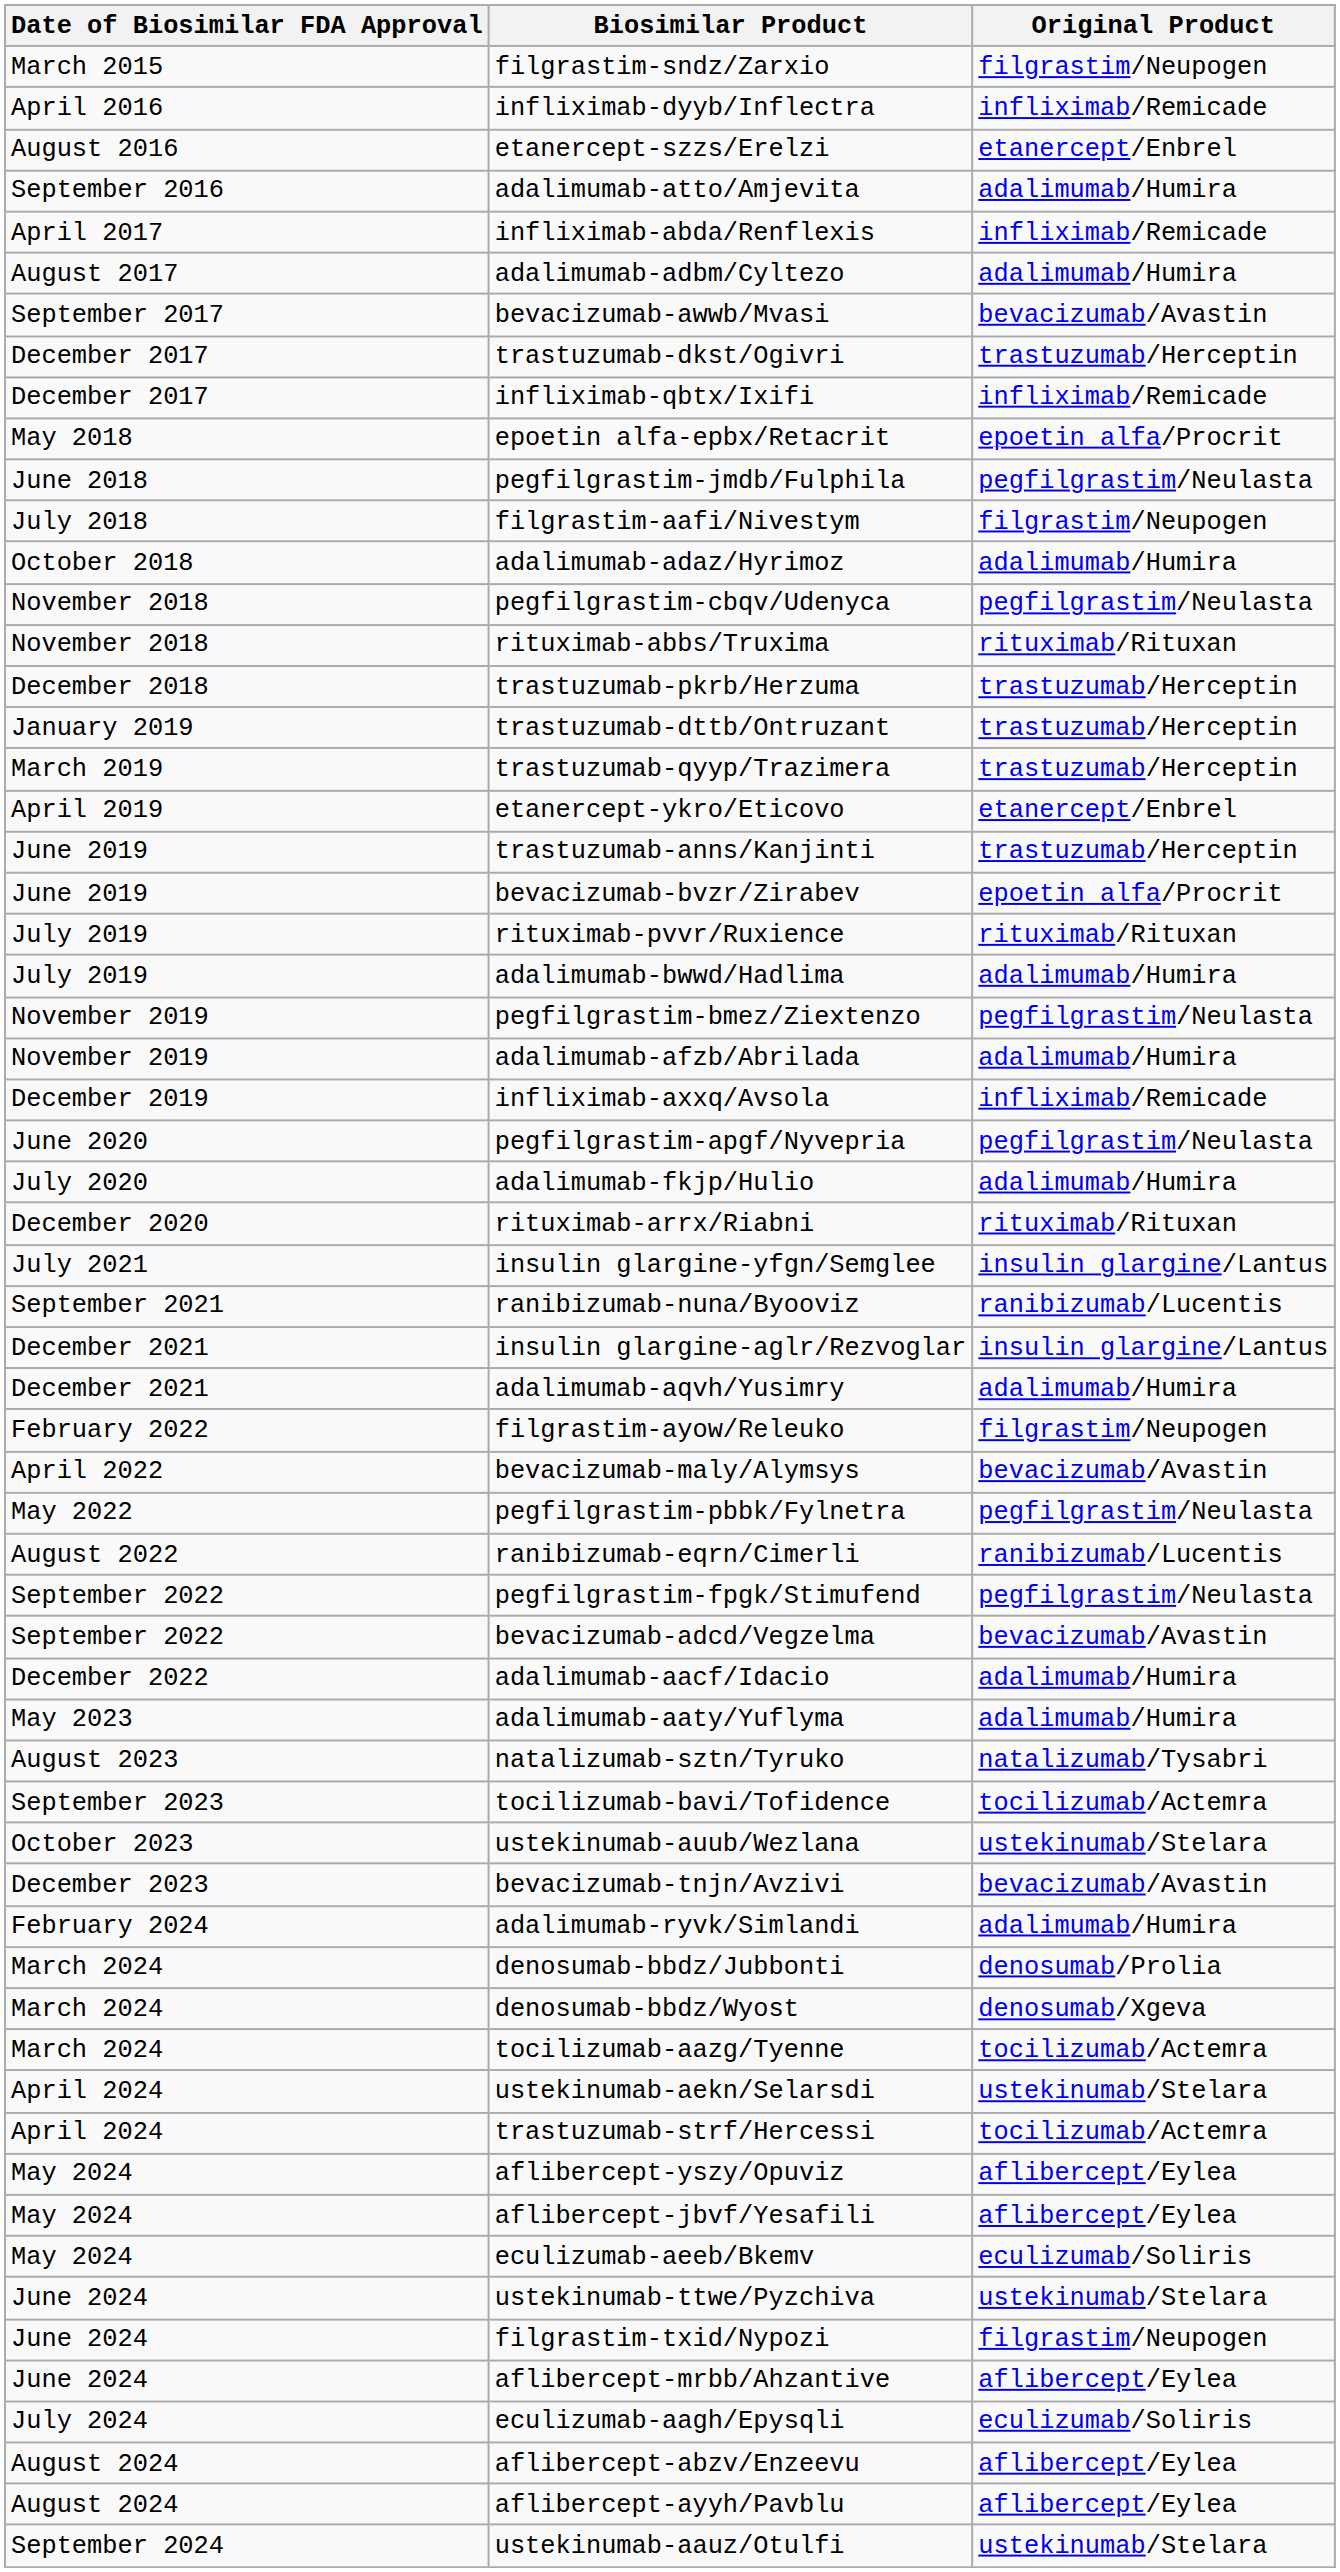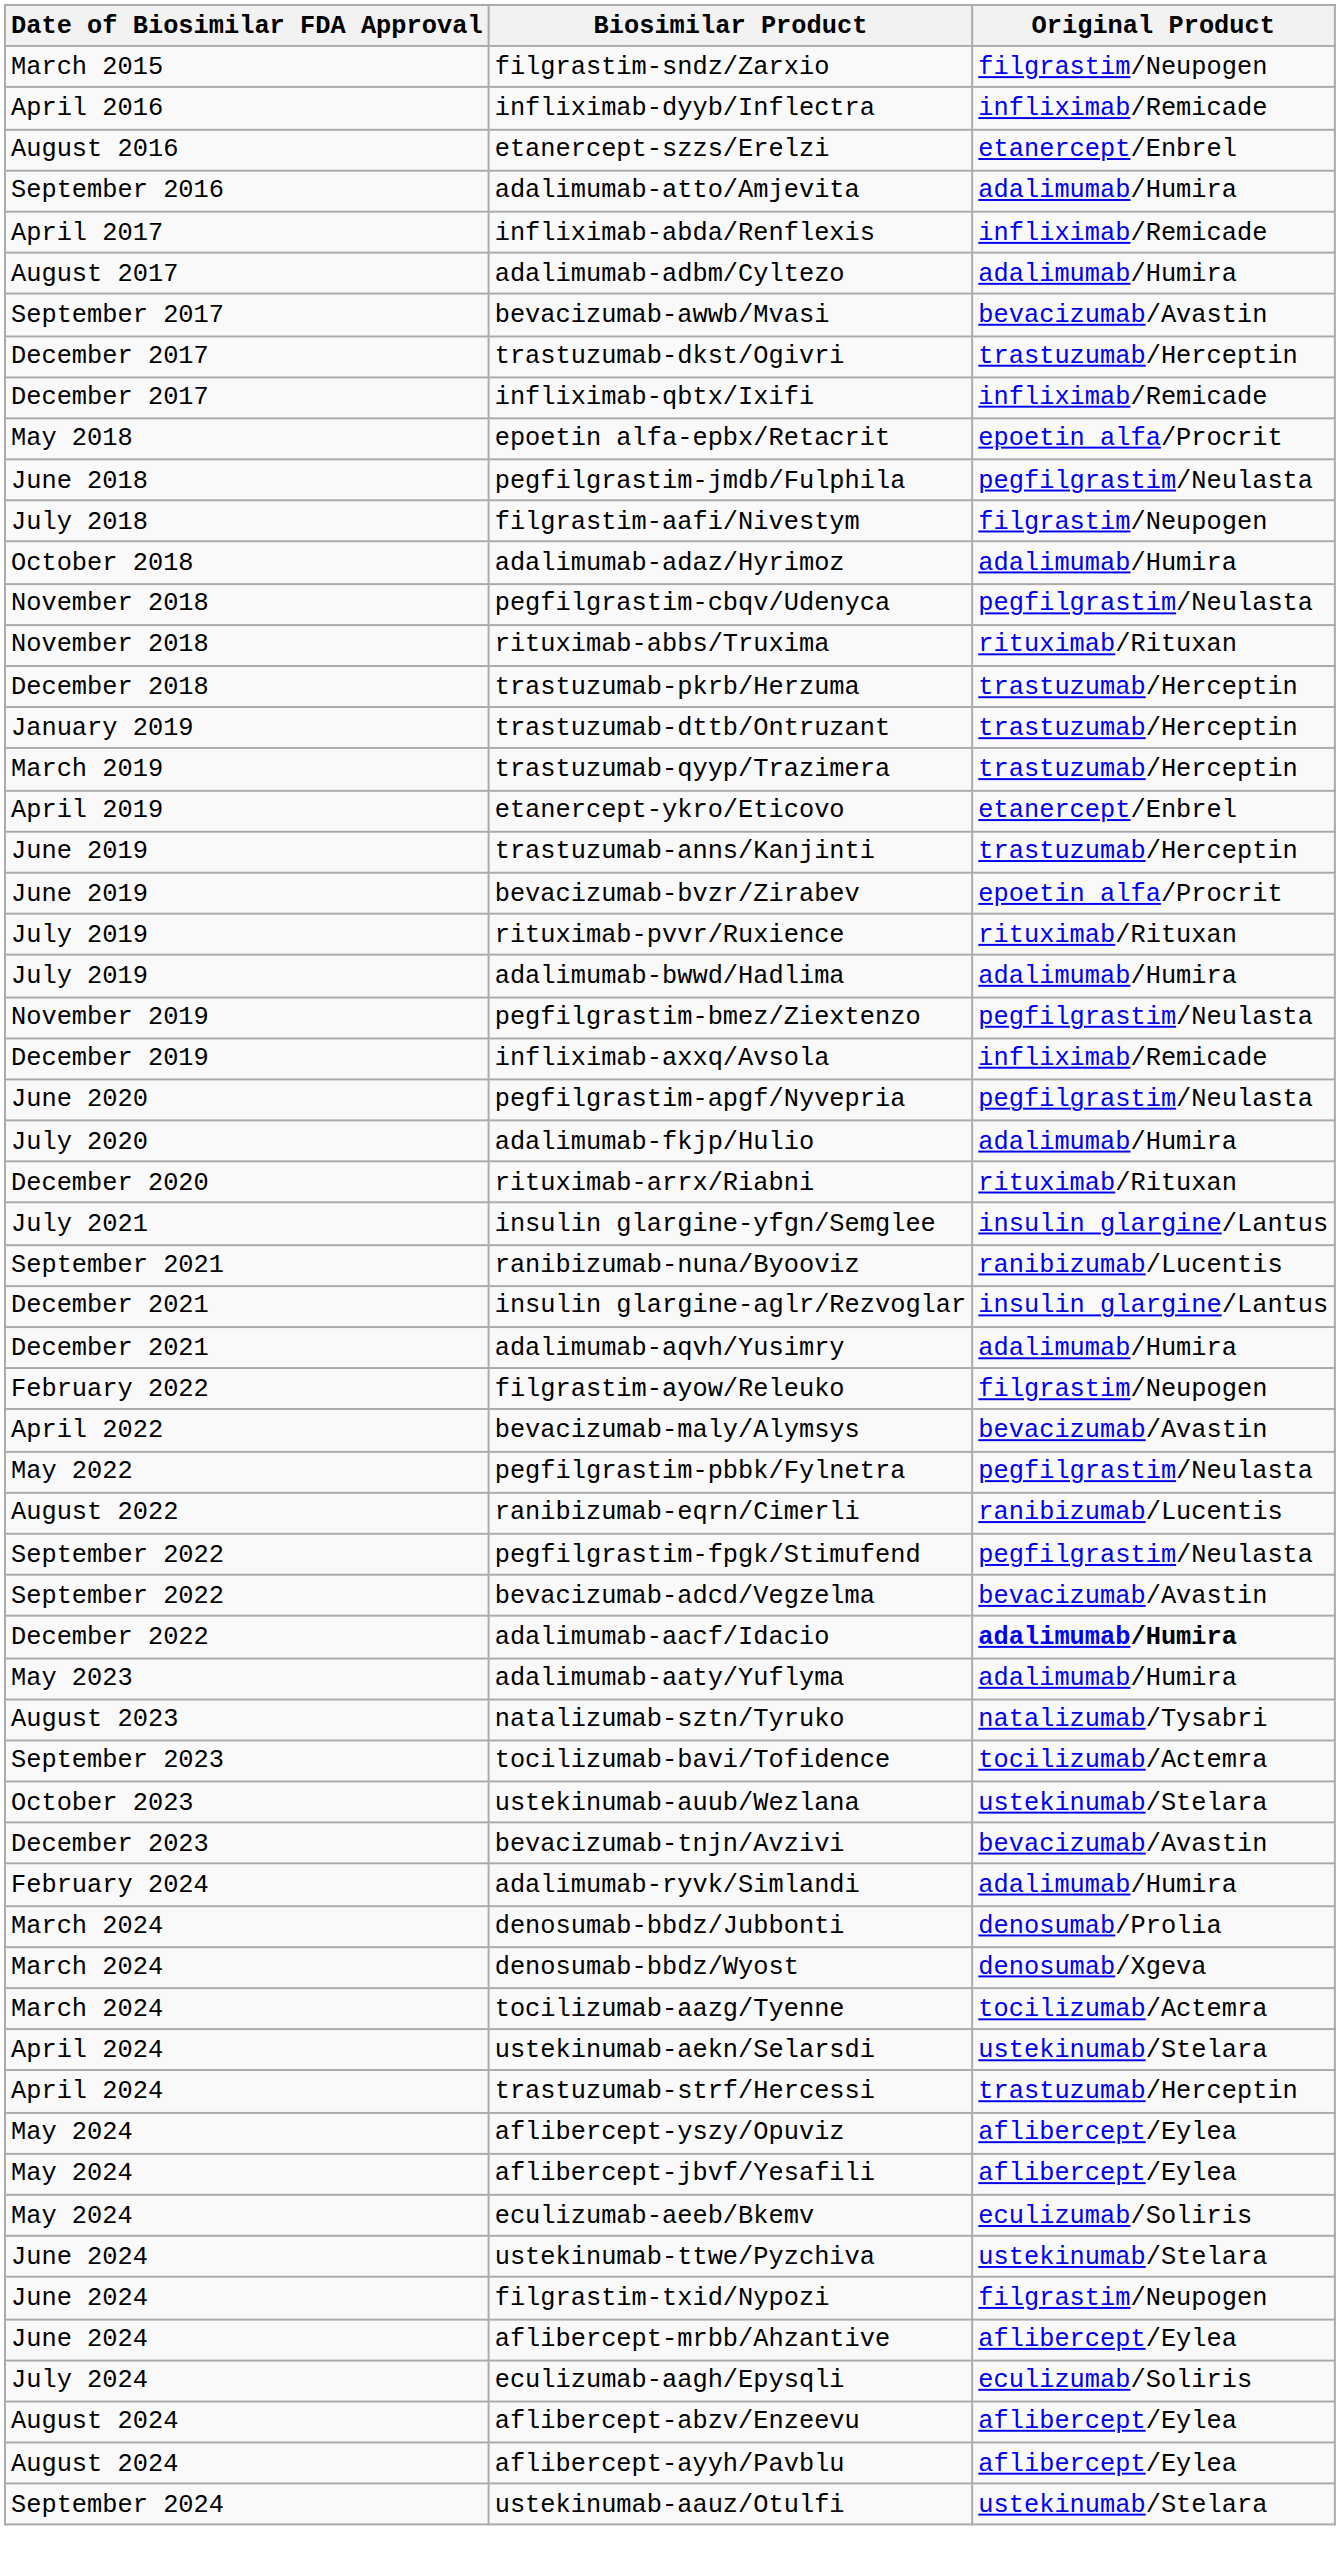 <table class="wikitable sortable">
 <tr>
 <th>Date of Biosimilar FDA Approval</th>
 <th>Biosimilar Product</th>
 <th>Original Product</th>
 </tr>
 <tr>
 <td>March 2015</td>
 <td>filgrastim-sndz/Zarxio</td>
 <td><a href='#'>filgrastim</a>/Neupogen</td>
 </tr>
 <tr>
 <td>April 2016</td>
 <td>infliximab-dyyb/Inflectra</td>
 <td><a href='#'>infliximab</a>/Remicade</td>
 </tr>
 <tr>
 <td>August 2016</td>
 <td>etanercept-szzs/Erelzi</td>
 <td><a href='#'>etanercept</a>/Enbrel</td>
 </tr>
 <tr>
 <td>September 2016</td>
 <td>adalimumab-atto/Amjevita</td>
 <td><a href='#'>adalimumab</a>/Humira</td>
 </tr>
 <tr>
 <td>April 2017</td>
 <td>infliximab-abda/Renflexis</td>
 <td><a href='#'>infliximab</a>/Remicade</td>
 </tr>
 <tr>
 <td>August 2017</td>
 <td>adalimumab-adbm/Cyltezo</td>
 <td><a href='#'>adalimumab</a>/Humira</td>
 </tr>
 <tr>
 <td>September 2017</td>
 <td>bevacizumab-awwb/Mvasi</td>
 <td><a href='#'>bevacizumab</a>/Avastin</td>
 </tr>
 <tr>
 <td>December 2017</td>
 <td>trastuzumab-dkst/Ogivri</td>
 <td><a href='#'>trastuzumab</a>/Herceptin</td>
 </tr>
 <tr>
 <td>December 2017</td>
 <td>infliximab-qbtx/Ixifi</td>
 <td><a href='#'>infliximab</a>/Remicade</td>
 </tr>
 <tr>
 <td>May 2018</td>
 <td>epoetin alfa-epbx/Retacrit</td>
 <td><a href='#'>epoetin alfa</a>/Procrit</td>
 </tr>
 <tr>
 <td>June 2018</td>
 <td>pegfilgrastim-jmdb/Fulphila</td>
 <td><a href='#'>pegfilgrastim</a>/Neulasta</td>
 </tr>
 <tr>
 <td>July 2018</td>
 <td>filgrastim-aafi/Nivestym</td>
 <td><a href='#'>filgrastim</a>/Neupogen</td>
 </tr>
 <tr>
 <td>October 2018</td>
 <td>adalimumab-adaz/Hyrimoz</td>
 <td><a href='#'>adalimumab</a>/Humira</td>
 </tr>
 <tr>
 <td>November 2018</td>
 <td>pegfilgrastim-cbqv/Udenyca</td>
 <td><a href='#'>pegfilgrastim</a>/Neulasta</td>
 </tr>
 <tr>
 <td>November 2018</td>
 <td>rituximab-abbs/Truxima</td>
 <td><a href='#'>rituximab</a>/Rituxan</td>
 </tr>
 <tr>
 <td>December 2018</td>
 <td>trastuzumab-pkrb/Herzuma</td>
 <td><a href='#'>trastuzumab</a>/Herceptin</td>
 </tr>
 <tr>
 <td>January 2019</td>
 <td>trastuzumab-dttb/Ontruzant</td>
 <td><a href='#'>trastuzumab</a>/Herceptin</td>
 </tr>
 <tr>
 <td>March 2019</td>
 <td>trastuzumab-qyyp/Trazimera</td>
 <td><a href='#'>trastuzumab</a>/Herceptin</td>
 </tr>
 <tr>
 <td>April 2019</td>
 <td>etanercept-ykro/Eticovo</td>
 <td><a href='#'>etanercept</a>/Enbrel</td>
 </tr>
 <tr>
 <td>June 2019</td>
 <td>trastuzumab-anns/Kanjinti</td>
 <td><a href='#'>trastuzumab</a>/Herceptin</td>
 </tr>
 <tr>
 <td>June 2019</td>
 <td>bevacizumab-bvzr/Zirabev</td>
 <td><a href='#'>epoetin alfa</a>/Procrit</td>
 </tr>
 <tr>
 <td>July 2019</td>
 <td>rituximab-pvvr/Ruxience</td>
 <td><a href='#'>rituximab</a>/Rituxan</td>
 </tr>
 <tr>
 <td>July 2019</td>
 <td>adalimumab-bwwd/Hadlima</td>
 <td><a href='#'>adalimumab</a>/Humira</td>
 </tr>
 <tr>
 <td>November 2019</td>
 <td>pegfilgrastim-bmez/Ziextenzo</td>
 <td><a href='#'>pegfilgrastim</a>/Neulasta</td>
 </tr>
 <tr>
-<td>November 2019</td>
-<td>adalimumab-afzb/Abrilada</td>
-<td><a href='#'>adalimumab</a>/Humira</td>
-</tr>
-<tr>
 <td>December 2019</td>
 <td>infliximab-axxq/Avsola</td>
 <td><a href='#'>infliximab</a>/Remicade</td>
 </tr>
 <tr>
 <td>June 2020</td>
 <td>pegfilgrastim-apgf/Nyvepria</td>
 <td><a href='#'>pegfilgrastim</a>/Neulasta</td>
 </tr>
 <tr>
 <td>July 2020</td>
 <td>adalimumab-fkjp/Hulio</td>
 <td><a href='#'>adalimumab</a>/Humira</td>
 </tr>
 <tr>
 <td>December 2020</td>
 <td>rituximab-arrx/Riabni</td>
 <td><a href='#'>rituximab</a>/Rituxan</td>
 </tr>
 <tr>
 <td>July 2021</td>
 <td>insulin glargine-yfgn/Semglee</td>
 <td><a href='#'>insulin glargine</a>/Lantus</td>
 </tr>
 <tr>
 <td>September 2021</td>
 <td>ranibizumab-nuna/Byooviz</td>
 <td><a href='#'>ranibizumab</a>/Lucentis</td>
 </tr>
 <tr>
 <td>December 2021</td>
 <td>insulin glargine-aglr/Rezvoglar</td>
 <td><a href='#'>insulin glargine</a>/Lantus</td>
 </tr>
 <tr>
 <td>December 2021</td>
 <td>adalimumab-aqvh/Yusimry</td>
 <td><a href='#'>adalimumab</a>/Humira</td>
 </tr>
 <tr>
 <td>February 2022</td>
 <td>filgrastim-ayow/Releuko</td>
 <td><a href='#'>filgrastim</a>/Neupogen</td>
 </tr>
 <tr>
 <td>April 2022</td>
 <td>bevacizumab-maly/Alymsys</td>
 <td><a href='#'>bevacizumab</a>/Avastin</td>
 </tr>
 <tr>
 <td>May 2022</td>
 <td>pegfilgrastim-pbbk/Fylnetra</td>
 <td><a href='#'>pegfilgrastim</a>/Neulasta</td>
 </tr>
 <tr>
 <td>August 2022</td>
 <td>ranibizumab-eqrn/Cimerli</td>
 <td><a href='#'>ranibizumab</a>/Lucentis</td>
 </tr>
 <tr>
 <td>September 2022</td>
 <td>pegfilgrastim-fpgk/Stimufend</td>
 <td><a href='#'>pegfilgrastim</a>/Neulasta</td>
 </tr>
 <tr>
 <td>September 2022</td>
 <td>bevacizumab-adcd/Vegzelma</td>
 <td><a href='#'>bevacizumab</a>/Avastin</td>
 </tr>
 <tr>
 <td>December 2022</td>
 <td>adalimumab-aacf/Idacio</td>
-<td><a href='#'>adalimumab</a>/Humira</td>
+<td><strong><a href='#'>adalimumab</a>/Humira</strong></td>
 </tr>
 <tr>
 <td>May 2023</td>
 <td>adalimumab-aaty/Yuflyma</td>
 <td><a href='#'>adalimumab</a>/Humira</td>
 </tr>
 <tr>
 <td>August 2023</td>
 <td>natalizumab-sztn/Tyruko</td>
 <td><a href='#'>natalizumab</a>/Tysabri</td>
 </tr>
 <tr>
 <td>September 2023</td>
 <td>tocilizumab-bavi/Tofidence</td>
 <td><a href='#'>tocilizumab</a>/Actemra</td>
 </tr>
 <tr>
 <td>October 2023</td>
 <td>ustekinumab-auub/Wezlana</td>
 <td><a href='#'>ustekinumab</a>/Stelara</td>
 </tr>
 <tr>
 <td>December 2023</td>
 <td>bevacizumab-tnjn/Avzivi</td>
 <td><a href='#'>bevacizumab</a>/Avastin</td>
 </tr>
 <tr>
 <td>February 2024</td>
 <td>adalimumab-ryvk/Simlandi</td>
 <td><a href='#'>adalimumab</a>/Humira</td>
 </tr>
 <tr>
 <td>March 2024</td>
 <td>denosumab-bbdz/Jubbonti</td>
 <td><a href='#'>denosumab</a>/Prolia</td>
 </tr>
 <tr>
 <td>March 2024</td>
 <td>denosumab-bbdz/Wyost</td>
 <td><a href='#'>denosumab</a>/Xgeva</td>
 </tr>
 <tr>
 <td>March 2024</td>
 <td>tocilizumab-aazg/Tyenne</td>
 <td><a href='#'>tocilizumab</a>/Actemra</td>
 </tr>
 <tr>
 <td>April 2024</td>
 <td>ustekinumab-aekn/Selarsdi</td>
 <td><a href='#'>ustekinumab</a>/Stelara</td>
 </tr>
 <tr>
 <td>April 2024</td>
 <td>trastuzumab-strf/Hercessi</td>
-<td><a href='#'>tocilizumab</a>/Actemra</td>
+<td><a href='#'>trastuzumab</a>/Herceptin</td>
 </tr>
 <tr>
 <td>May 2024</td>
 <td>aflibercept-yszy/Opuviz</td>
 <td><a href='#'>aflibercept</a>/Eylea</td>
 </tr>
 <tr>
 <td>May 2024</td>
 <td>aflibercept-jbvf/Yesafili</td>
 <td><a href='#'>aflibercept</a>/Eylea</td>
 </tr>
 <tr>
 <td>May 2024</td>
 <td>eculizumab-aeeb/Bkemv</td>
 <td><a href='#'>eculizumab</a>/Soliris</td>
 </tr>
 <tr>
 <td>June 2024</td>
 <td>ustekinumab-ttwe/Pyzchiva</td>
 <td><a href='#'>ustekinumab</a>/Stelara</td>
 </tr>
 <tr>
 <td>June 2024</td>
 <td>filgrastim-txid/Nypozi</td>
 <td><a href='#'>filgrastim</a>/Neupogen</td>
 </tr>
 <tr>
 <td>June 2024</td>
 <td>aflibercept-mrbb/Ahzantive</td>
 <td><a href='#'>aflibercept</a>/Eylea</td>
 </tr>
 <tr>
 <td>July 2024</td>
 <td>eculizumab-aagh/Epysqli</td>
 <td><a href='#'>eculizumab</a>/Soliris</td>
 </tr>
 <tr>
 <td>August 2024</td>
 <td>aflibercept-abzv/Enzeevu</td>
 <td><a href='#'>aflibercept</a>/Eylea</td>
 </tr>
 <tr>
 <td>August 2024</td>
 <td>aflibercept-ayyh/Pavblu</td>
 <td><a href='#'>aflibercept</a>/Eylea</td>
 </tr>
 <tr>
 <td>September 2024</td>
 <td>ustekinumab-aauz/Otulfi</td>
 <td><a href='#'>ustekinumab</a>/Stelara</td>
 </tr>
 </table>
